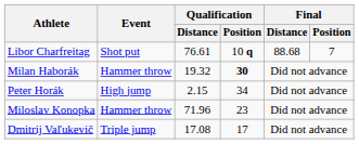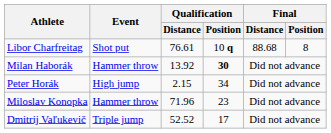 <table class=wikitable style="font-size:90%">
 <tr>
 <th rowspan="2">Athlete</th>
 <th rowspan="2">Event</th>
 <th colspan="2">Qualification</th>
 <th colspan="2">Final</th>
 </tr>
 <tr style="font-size:95%">
 <th>Distance</th>
 <th>Position</th>
 <th>Distance</th>
 <th>Position</th>
 </tr>
 <tr align=center>
 <td align=left><a href='#'>Libor Charfreitag</a></td>
 <td align=left><a href='#'>Shot put</a></td>
 <td>76.61</td>
 <td>10 <strong>q</strong></td>
 <td>88.68</td>
-<td>7</td>
+<td>8</td>
 </tr>
 <tr align=center>
 <td align=left><a href='#'>Milan Haborák</a></td>
 <td align=left><a href='#'>Hammer throw</a></td>
-<td>19.32</td>
+<td>13.92</td>
 <td><strong>30</strong></td>
 <td colspan=2>Did not advance</td>
 </tr>
 <tr align=center>
 <td align=left><a href='#'>Peter Horák</a></td>
 <td align=left><a href='#'>High jump</a></td>
 <td>2.15</td>
 <td>34</td>
 <td colspan=2>Did not advance</td>
 </tr>
 <tr align=center>
 <td align=left><a href='#'>Miloslav Konopka</a></td>
 <td align=left><a href='#'>Hammer throw</a></td>
 <td>71.96</td>
 <td>23</td>
 <td colspan=2>Did not advance</td>
 </tr>
 <tr align=center>
 <td align=left><a href='#'>Dmitrij Vaľukevič</a></td>
 <td align=left><a href='#'>Triple jump</a></td>
-<td>17.08</td>
+<td>52.52</td>
 <td>17</td>
 <td colspan=2>Did not advance</td>
 </tr>
 </table>
